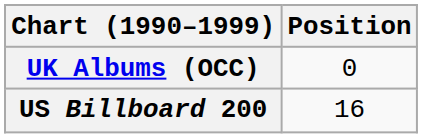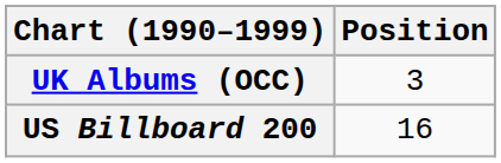 <table class="wikitable plainrowheaders" style="text-align:center">
 <tr>
 <th scope="col">Chart (1990–1999)</th>
 <th scope="col">Position</th>
 </tr>
 <tr>
 <th scope="row"><a href='#'>UK Albums</a> (OCC)</th>
-<td>0</td>
+<td>3</td>
 </tr>
 <tr>
 <th scope="row">US <em>Billboard</em> 200</th>
 <td>16</td>
 </tr>
 </table>
